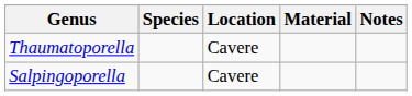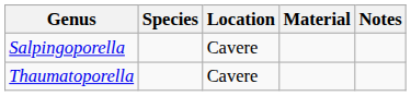 <table class="wikitable">
 <tr>
 <th>Genus</th>
 <th>Species</th>
 <th>Location</th>
 <th>Material</th>
 <th>Notes</th>
 </tr>
 <tr>
+<td><em><a href='#'>Salpingoporella</a></em></td>
+<td></td>
+<td>Cavere</td>
+<td></td>
+<td></td>
+</tr>
+<tr>
 <td><em><a href='#'>Thaumatoporella</a></em></td>
 <td></td>
 <td>Cavere</td>
 <td></td>
 <td></td>
 </tr>
-<tr>
-<td><em><a href='#'>Salpingoporella</a></em></td>
-<td></td>
-<td>Cavere</td>
-<td></td>
-<td></td>
-</tr>
 </table>
